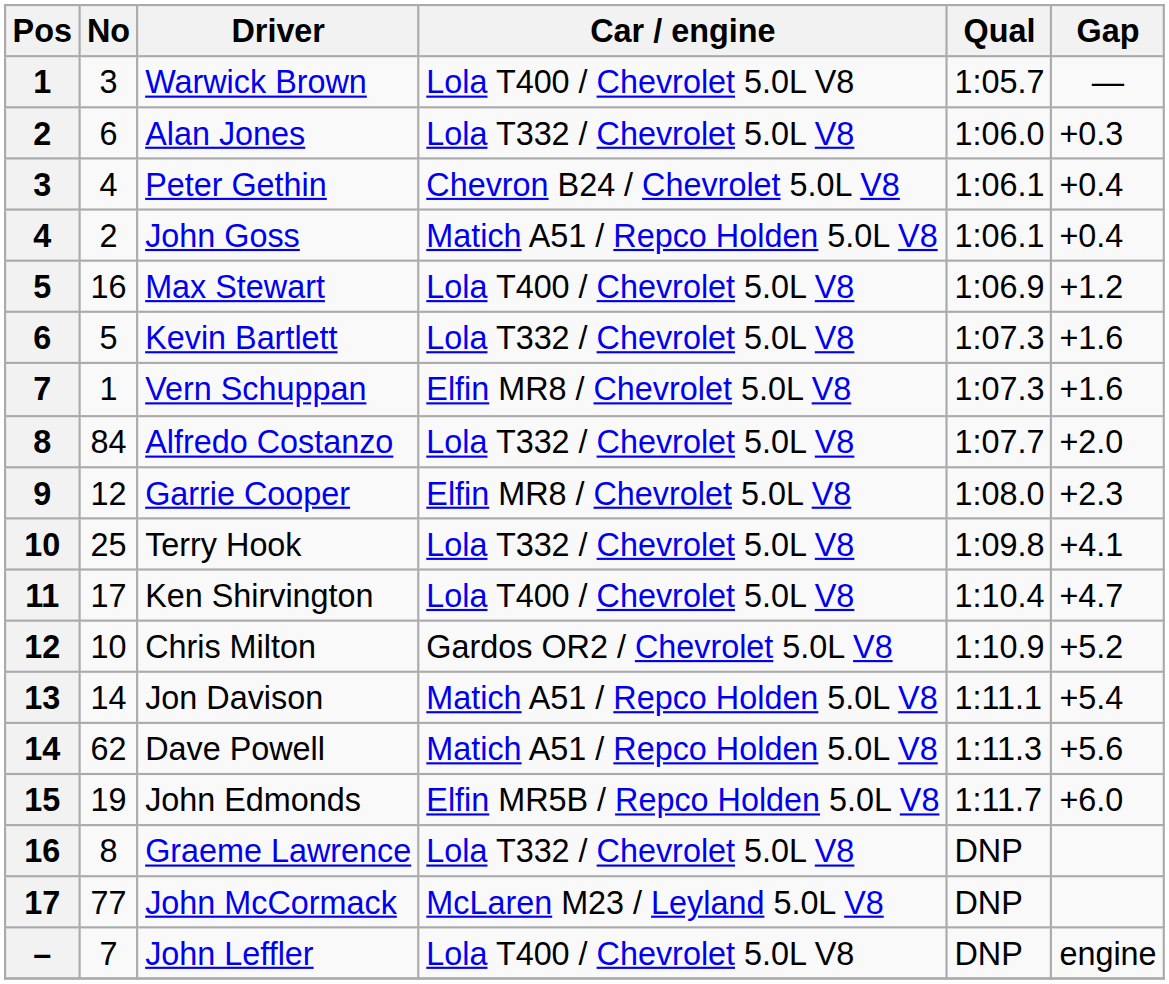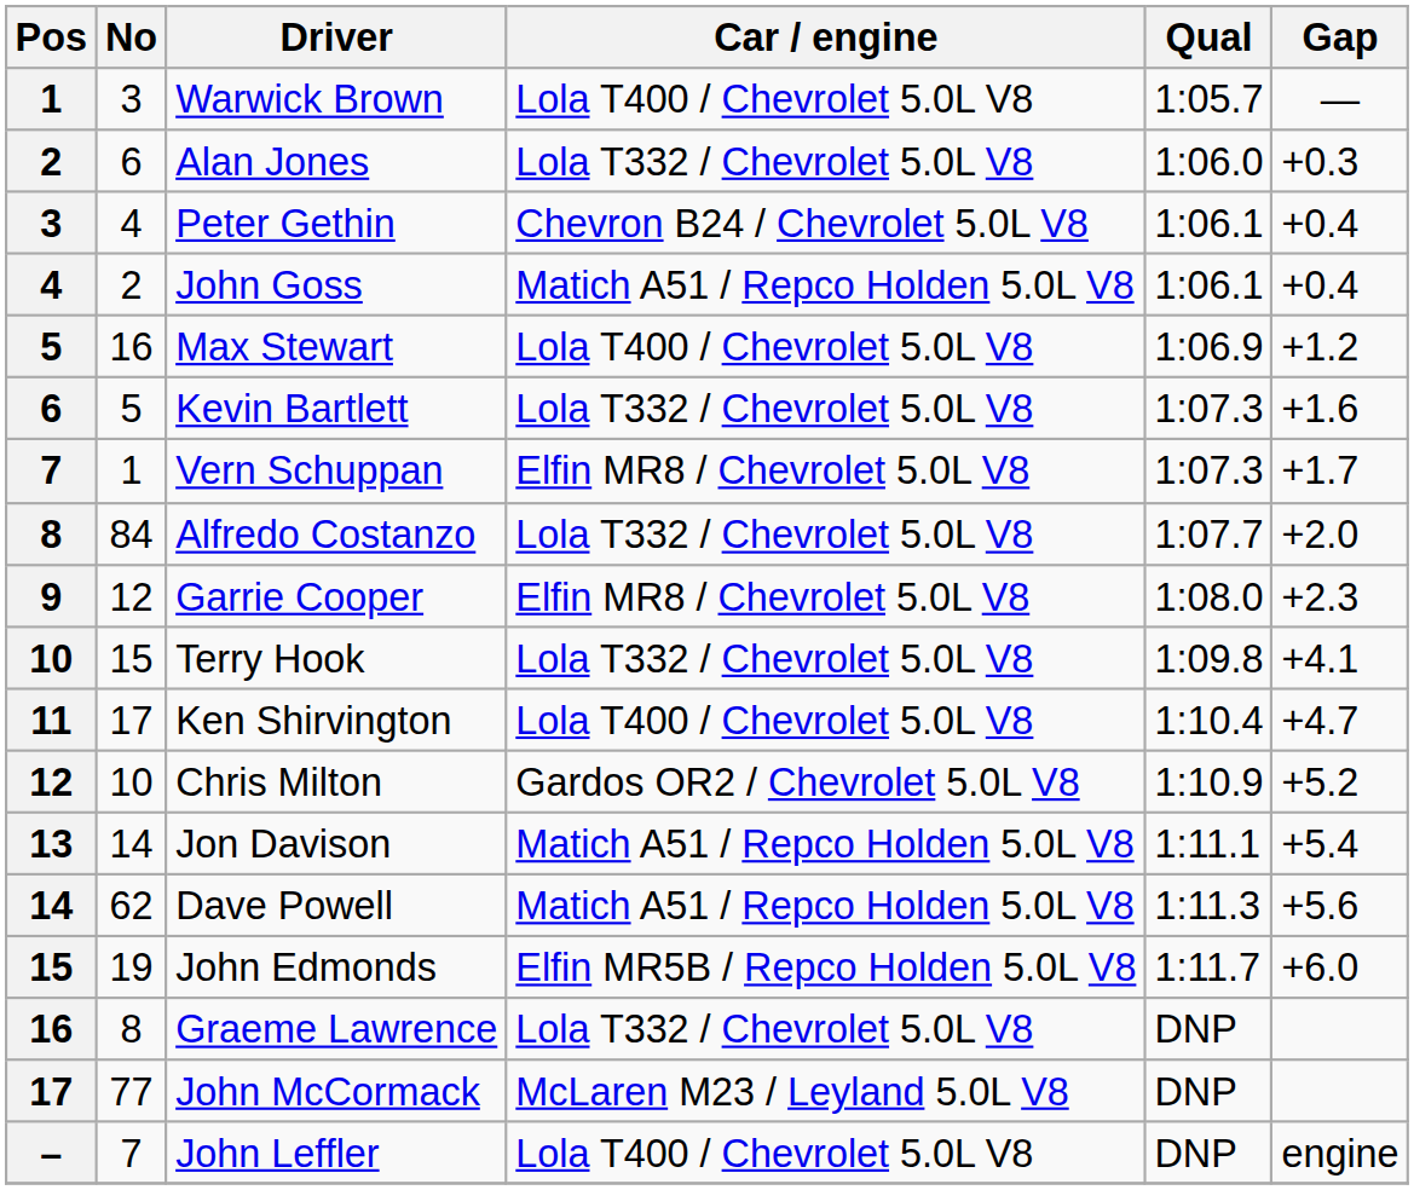 <table class="wikitable sortable" style="font-size: 95%;">
 <tr>
 <th>Pos</th>
 <th>No</th>
 <th>Driver</th>
 <th>Car / engine</th>
 <th>Qual</th>
 <th>Gap</th>
 </tr>
 <tr>
 <th>1</th>
 <td align="center">3</td>
 <td> <a href='#'>Warwick Brown</a></td>
 <td><a href='#'>Lola</a> T400 / <a href='#'>Chevrolet</a> 5.0L V8</td>
 <td>1:05.7</td>
 <td align="center">—</td>
 </tr>
 <tr>
 <th>2</th>
 <td align="center">6</td>
 <td> <a href='#'>Alan Jones</a></td>
 <td><a href='#'>Lola</a> T332 / <a href='#'>Chevrolet</a> 5.0L <a href='#'>V8</a></td>
 <td>1:06.0</td>
 <td>+0.3</td>
 </tr>
 <tr>
 <th>3</th>
 <td align="center">4</td>
 <td> <a href='#'>Peter Gethin</a></td>
 <td><a href='#'>Chevron</a> B24 / <a href='#'>Chevrolet</a> 5.0L <a href='#'>V8</a></td>
 <td>1:06.1</td>
 <td>+0.4</td>
 </tr>
 <tr>
 <th>4</th>
 <td align="center">2</td>
 <td> <a href='#'>John Goss</a></td>
 <td><a href='#'>Matich</a> A51 / <a href='#'>Repco Holden</a> 5.0L <a href='#'>V8</a></td>
 <td>1:06.1</td>
 <td>+0.4</td>
 </tr>
 <tr>
 <th>5</th>
 <td align="center">16</td>
 <td> <a href='#'>Max Stewart</a></td>
 <td><a href='#'>Lola</a> T400 / <a href='#'>Chevrolet</a> 5.0L <a href='#'>V8</a></td>
 <td>1:06.9</td>
 <td>+1.2</td>
 </tr>
 <tr>
 <th>6</th>
 <td align="center">5</td>
 <td> <a href='#'>Kevin Bartlett</a></td>
 <td><a href='#'>Lola</a> T332 / <a href='#'>Chevrolet</a> 5.0L <a href='#'>V8</a></td>
 <td>1:07.3</td>
 <td>+1.6</td>
 </tr>
 <tr>
 <th>7</th>
 <td align="center">1</td>
 <td> <a href='#'>Vern Schuppan</a></td>
 <td><a href='#'>Elfin</a> MR8 / <a href='#'>Chevrolet</a> 5.0L <a href='#'>V8</a></td>
 <td>1:07.3</td>
-<td>+1.6</td>
+<td>+1.7</td>
 </tr>
 <tr>
 <th>8</th>
 <td align="center">84</td>
 <td> <a href='#'>Alfredo Costanzo</a></td>
 <td><a href='#'>Lola</a> T332 / <a href='#'>Chevrolet</a> 5.0L <a href='#'>V8</a></td>
 <td>1:07.7</td>
 <td>+2.0</td>
 </tr>
 <tr>
 <th>9</th>
 <td align="center">12</td>
 <td> <a href='#'>Garrie Cooper</a></td>
 <td><a href='#'>Elfin</a> MR8 / <a href='#'>Chevrolet</a> 5.0L <a href='#'>V8</a></td>
 <td>1:08.0</td>
 <td>+2.3</td>
 </tr>
 <tr>
 <th>10</th>
-<td align="center">25</td>
+<td align="center">15</td>
 <td> Terry Hook</td>
 <td><a href='#'>Lola</a> T332 / <a href='#'>Chevrolet</a> 5.0L <a href='#'>V8</a></td>
 <td>1:09.8</td>
 <td>+4.1</td>
 </tr>
 <tr>
 <th>11</th>
 <td align="center">17</td>
 <td> Ken Shirvington</td>
 <td><a href='#'>Lola</a> T400 / <a href='#'>Chevrolet</a> 5.0L <a href='#'>V8</a></td>
 <td>1:10.4</td>
 <td>+4.7</td>
 </tr>
 <tr>
 <th>12</th>
 <td align="center">10</td>
 <td> Chris Milton</td>
 <td>Gardos OR2 / <a href='#'>Chevrolet</a> 5.0L <a href='#'>V8</a></td>
 <td>1:10.9</td>
 <td>+5.2</td>
 </tr>
 <tr>
 <th>13</th>
 <td align="center">14</td>
 <td> Jon Davison</td>
 <td><a href='#'>Matich</a> A51 / <a href='#'>Repco Holden</a> 5.0L <a href='#'>V8</a></td>
 <td>1:11.1</td>
 <td>+5.4</td>
 </tr>
 <tr>
 <th>14</th>
 <td align="center">62</td>
 <td> Dave Powell</td>
 <td><a href='#'>Matich</a> A51 / <a href='#'>Repco Holden</a> 5.0L <a href='#'>V8</a></td>
 <td>1:11.3</td>
 <td>+5.6</td>
 </tr>
 <tr>
 <th>15</th>
 <td align="center">19</td>
 <td> John Edmonds</td>
 <td><a href='#'>Elfin</a> MR5B / <a href='#'>Repco Holden</a> 5.0L <a href='#'>V8</a></td>
 <td>1:11.7</td>
 <td>+6.0</td>
 </tr>
 <tr>
 <th>16</th>
 <td align="center">8</td>
 <td> <a href='#'>Graeme Lawrence</a></td>
 <td><a href='#'>Lola</a> T332 / <a href='#'>Chevrolet</a> 5.0L <a href='#'>V8</a></td>
 <td>DNP</td>
 <td></td>
 </tr>
 <tr>
 <th>17</th>
 <td align="center">77</td>
 <td> <a href='#'>John McCormack</a></td>
 <td><a href='#'>McLaren</a> M23 / <a href='#'>Leyland</a> 5.0L <a href='#'>V8</a></td>
 <td>DNP</td>
 <td></td>
 </tr>
 <tr>
 <th>–</th>
 <td align="center">7</td>
 <td> <a href='#'>John Leffler</a></td>
 <td><a href='#'>Lola</a> T400 / <a href='#'>Chevrolet</a> 5.0L V8</td>
 <td>DNP</td>
 <td>engine</td>
 </tr>
 <tr>
 </tr>
 </table>
